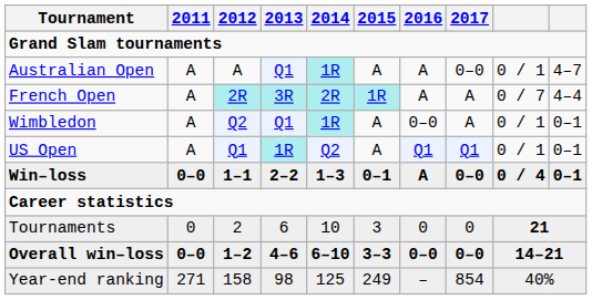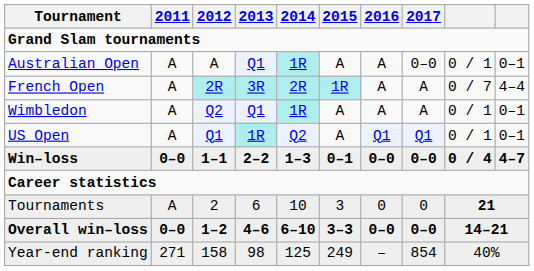 <table class=wikitable style=text-align:center>
 <tr>
 <th>Tournament</th>
 <th><a href='#'>2011</a></th>
 <th><a href='#'>2012</a></th>
 <th><a href='#'>2013</a></th>
 <th><a href='#'>2014</a></th>
 <th><a href='#'>2015</a></th>
 <th><a href='#'>2016</a></th>
 <th><a href='#'>2017</a></th>
 <th></th>
 <th></th>
 </tr>
 <tr>
 <td colspan=10 align=left><strong>Grand Slam tournaments</strong></td>
 </tr>
 <tr>
 <td align=left><a href='#'>Australian Open</a></td>
 <td>A</td>
 <td>A</td>
 <td bgcolor=ecf2ff><a href='#'>Q1</a></td>
 <td bgcolor=afeeee><a href='#'>1R</a></td>
 <td>A</td>
 <td>A</td>
 <td>0–0</td>
 <td>0 / 1</td>
-<td>4–7</td>
+<td>0–1</td>
 </tr>
 <tr>
 <td align=left><a href='#'>French Open</a></td>
 <td>A</td>
 <td bgcolor=afeeee><a href='#'>2R</a></td>
 <td bgcolor=afeeee><a href='#'>3R</a></td>
 <td bgcolor=afeeee><a href='#'>2R</a></td>
 <td bgcolor=afeeee><a href='#'>1R</a></td>
 <td>A</td>
 <td>A</td>
 <td>0 / 7</td>
 <td>4–4</td>
 </tr>
 <tr>
 <td align=left><a href='#'>Wimbledon</a></td>
 <td>A</td>
 <td bgcolor=ecf2ff><a href='#'>Q2</a></td>
 <td bgcolor=ecf2ff><a href='#'>Q1</a></td>
 <td bgcolor=afeeee><a href='#'>1R</a></td>
 <td>A</td>
-<td>0–0</td>
+<td>A</td>
 <td>A</td>
 <td>0 / 1</td>
 <td>0–1</td>
 </tr>
 <tr>
 <td align=left><a href='#'>US Open</a></td>
 <td>A</td>
 <td bgcolor=ecf2ff><a href='#'>Q1</a></td>
 <td bgcolor=afeeee><a href='#'>1R</a></td>
 <td bgcolor=ecf2ff><a href='#'>Q2</a></td>
 <td>A</td>
 <td bgcolor=ecf2ff><a href='#'>Q1</a></td>
 <td bgcolor=ecf2ff><a href='#'>Q1</a></td>
 <td>0 / 1</td>
 <td>0–1</td>
 </tr>
 <tr style="font-weight:bold; background:#efefef;">
 <td style="text-align:left;">Win–loss</td>
 <td>0–0</td>
 <td>1–1</td>
 <td>2–2</td>
 <td>1–3</td>
 <td>0–1</td>
-<td>A</td>
+<td>0–0</td>
 <td>0–0</td>
 <td>0 / 4</td>
-<td>0–1</td>
+<td>4–7</td>
 </tr>
 <tr>
 <td colspan=10 align=left><strong>Career statistics</strong></td>
 </tr>
 <tr bgcolor=efefef>
 <td align=left>Tournaments</td>
-<td>0</td>
+<td>A</td>
 <td>2</td>
 <td>6</td>
 <td>10</td>
 <td>3</td>
 <td>0</td>
 <td>0</td>
 <td colspan=2><strong>21</strong></td>
 </tr>
 <tr style="font-weight:bold; background:#efefef;">
 <td style="text-align:left;">Overall win–loss</td>
 <td>0–0</td>
 <td>1–2</td>
 <td>4–6</td>
 <td>6–10</td>
 <td>3–3</td>
 <td>0–0</td>
 <td>0–0</td>
 <td colspan=2>14–21</td>
 </tr>
 <tr bgcolor=efefef>
 <td align=left>Year-end ranking</td>
 <td>271</td>
 <td>158</td>
 <td>98</td>
 <td>125</td>
 <td>249</td>
 <td>–</td>
 <td>854</td>
 <td colspan=2>40%</td>
 </tr>
 </table>
